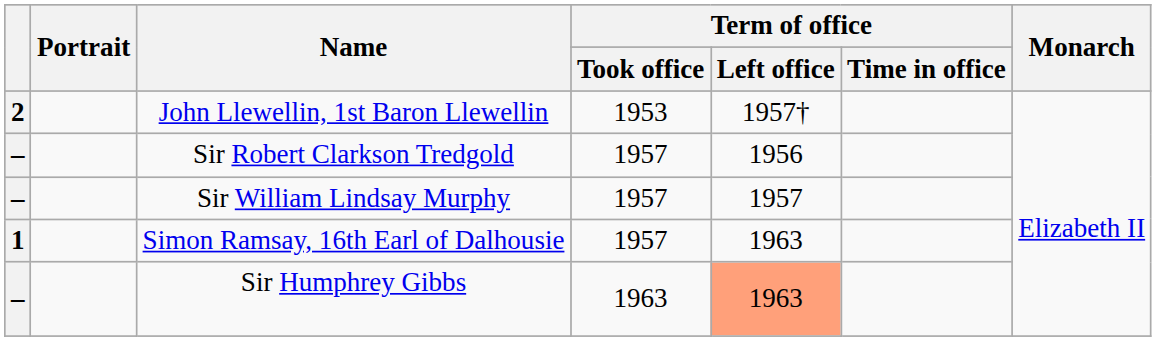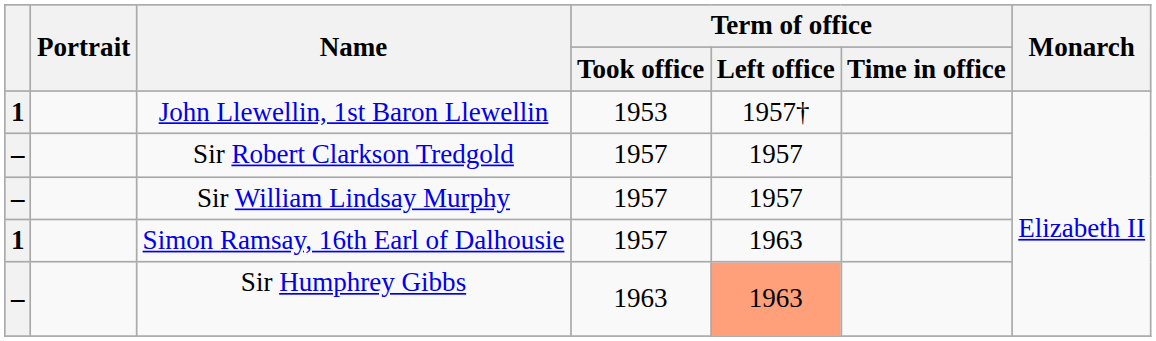 <table class="wikitable" style="text-align:center">
 <tr>
 <th rowspan=2></th>
 <th rowspan=2>Portrait</th>
 <th rowspan=2>Name<br></th>
 <th colspan=3>Term of office</th>
 <th rowspan=2>Monarch</th>
 </tr>
 <tr>
 <th>Took office</th>
 <th>Left office</th>
 <th>Time in office</th>
 </tr>
 <tr>
-<th>2</th>
+<th>1</th>
 <td></td>
 <td><a href='#'>John Llewellin, 1st Baron Llewellin</a><br></td>
 <td> 1953</td>
 <td> 1957†</td>
 <td></td>
 <td rowspan="5"><br><a href='#'>Elizabeth II</a></td>
 </tr>
 <tr>
 <th>–</th>
 <td></td>
 <td>Sir <a href='#'>Robert Clarkson Tredgold</a><br></td>
 <td> 1957</td>
-<td> 1956</td>
+<td> 1957</td>
 <td></td>
 </tr>
 <tr>
 <th>–</th>
 <td></td>
 <td>Sir <a href='#'>William Lindsay Murphy</a><br></td>
 <td> 1957</td>
 <td> 1957</td>
 <td></td>
 </tr>
 <tr>
 <th>1</th>
 <td></td>
 <td><a href='#'>Simon Ramsay, 16th Earl of Dalhousie</a><br></td>
 <td> 1957</td>
 <td> 1963</td>
 <td></td>
 </tr>
 <tr>
 <th>–</th>
 <td></td>
 <td>Sir <a href='#'>Humphrey Gibbs</a><br><br></td>
 <td> 1963</td>
 <td style="background: lightsalmon;"> 1963</td>
 <td></td>
 </tr>
 </table>
